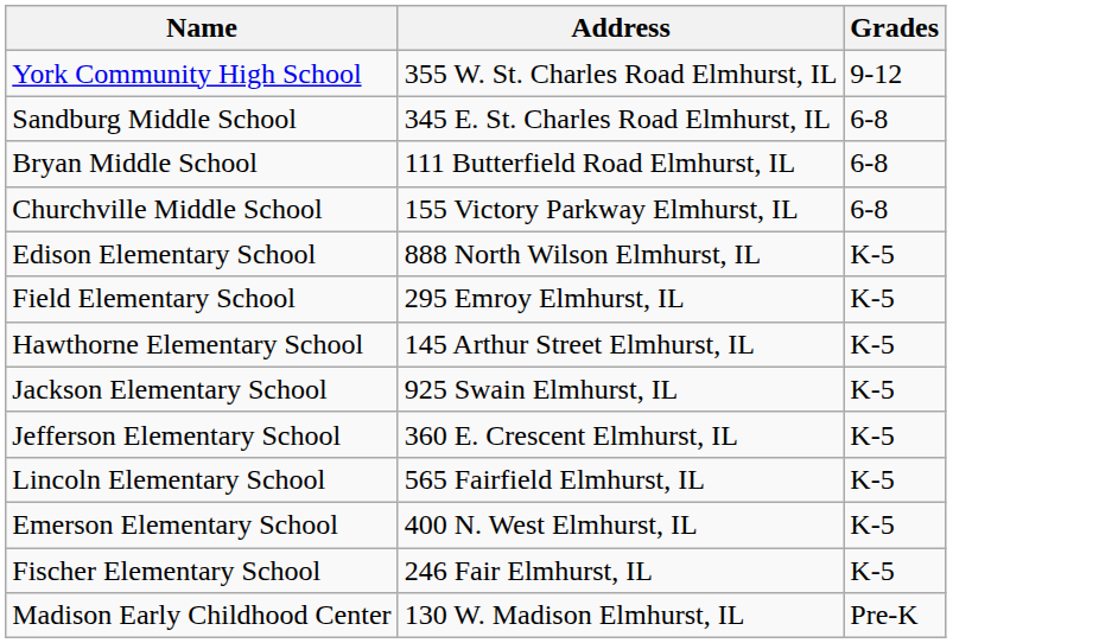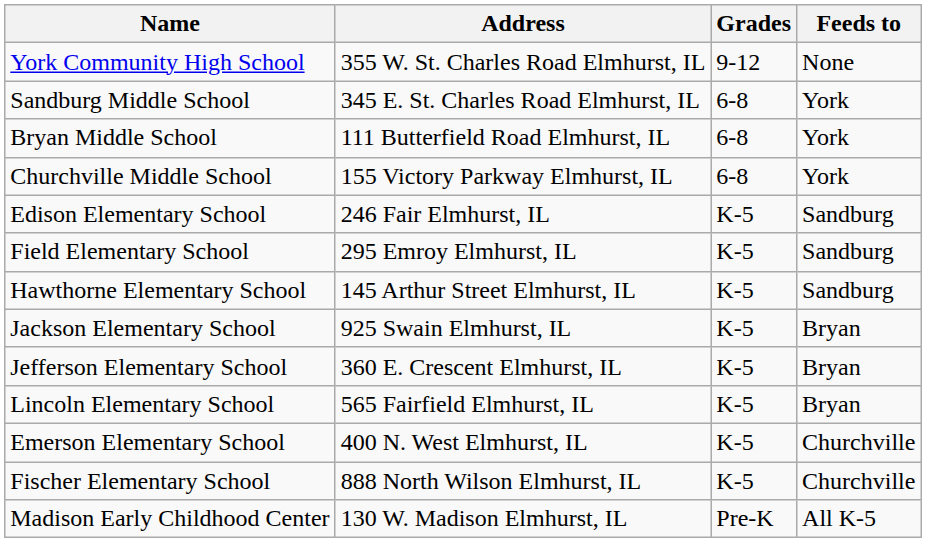 <table class="wikitable">
 <tr>
 <th>Name</th>
 <th>Address</th>
 <th>Grades</th>
+<th>Feeds to</th>
 </tr>
 <tr>
 <td><a href='#'>York Community High School</a></td>
 <td>355 W. St. Charles Road Elmhurst, IL</td>
 <td>9-12</td>
+<td>None</td>
 </tr>
 <tr>
 <td>Sandburg Middle School</td>
 <td>345 E. St. Charles Road Elmhurst, IL</td>
 <td>6-8</td>
+<td>York</td>
 </tr>
 <tr>
 <td>Bryan Middle School</td>
 <td>111 Butterfield Road Elmhurst, IL</td>
 <td>6-8</td>
+<td>York</td>
 </tr>
 <tr>
 <td>Churchville Middle School</td>
 <td>155 Victory Parkway Elmhurst, IL</td>
 <td>6-8</td>
+<td>York</td>
 </tr>
 <tr>
 <td>Edison Elementary School</td>
-<td>888 North Wilson Elmhurst, IL</td>
+<td>246 Fair Elmhurst, IL</td>
 <td>K-5</td>
+<td>Sandburg</td>
 </tr>
 <tr>
 <td>Field Elementary School</td>
 <td>295 Emroy Elmhurst, IL</td>
 <td>K-5</td>
+<td>Sandburg</td>
 </tr>
 <tr>
 <td>Hawthorne Elementary School</td>
 <td>145 Arthur Street Elmhurst, IL</td>
 <td>K-5</td>
+<td>Sandburg</td>
 </tr>
 <tr>
 <td>Jackson Elementary School</td>
 <td>925 Swain Elmhurst, IL</td>
 <td>K-5</td>
+<td>Bryan</td>
 </tr>
 <tr>
 <td>Jefferson Elementary School</td>
 <td>360 E. Crescent Elmhurst, IL</td>
 <td>K-5</td>
+<td>Bryan</td>
 </tr>
 <tr>
 <td>Lincoln Elementary School</td>
 <td>565 Fairfield Elmhurst, IL</td>
 <td>K-5</td>
+<td>Bryan</td>
 </tr>
 <tr>
 <td>Emerson Elementary School</td>
 <td>400 N. West Elmhurst, IL</td>
 <td>K-5</td>
+<td>Churchville</td>
 </tr>
 <tr>
 <td>Fischer Elementary School</td>
-<td>246 Fair Elmhurst, IL</td>
+<td>888 North Wilson Elmhurst, IL</td>
 <td>K-5</td>
+<td>Churchville</td>
 </tr>
 <tr>
 <td>Madison Early Childhood Center</td>
 <td>130 W. Madison Elmhurst, IL</td>
 <td>Pre-K</td>
+<td>All K-5</td>
 </tr>
 </table>
